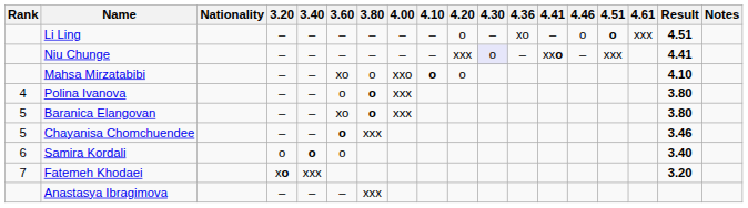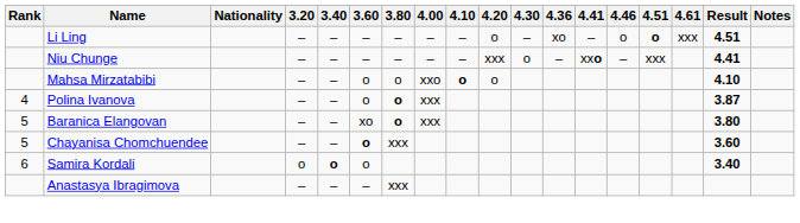 <table class="wikitable sortable" style="text-align:center;font-size:95%">
 <tr>
 <th>Rank</th>
 <th>Name</th>
 <th>Nationality</th>
 <th>3.20</th>
 <th>3.40</th>
 <th>3.60</th>
 <th>3.80</th>
 <th>4.00</th>
 <th>4.10</th>
 <th>4.20</th>
 <th>4.30</th>
 <th>4.36</th>
 <th>4.41</th>
 <th>4.46</th>
 <th>4.51</th>
 <th>4.61</th>
 <th>Result</th>
 <th>Notes</th>
 </tr>
 <tr>
 <td></td>
 <td align=left><a href='#'>Li Ling</a></td>
 <td align=left></td>
 <td>–</td>
 <td>–</td>
 <td>–</td>
 <td>–</td>
 <td>–</td>
 <td>–</td>
 <td>o</td>
 <td>–</td>
 <td>xo</td>
 <td>–</td>
 <td>o</td>
 <td><strong>o</strong></td>
 <td>xxx</td>
 <td><strong>4.51</strong></td>
 <td></td>
 </tr>
 <tr>
 <td></td>
 <td align=left><a href='#'>Niu Chunge</a></td>
 <td align=left></td>
 <td>–</td>
 <td>–</td>
 <td>–</td>
 <td>–</td>
 <td>–</td>
 <td>–</td>
 <td>xxx</td>
-<td style="background: lavender;">o</td>
+<td>o</td>
 <td>–</td>
 <td>xx<strong>o</strong></td>
 <td>–</td>
 <td>xxx</td>
 <td></td>
 <td><strong>4.41</strong></td>
 <td></td>
 </tr>
 <tr>
 <td></td>
 <td align=left><a href='#'>Mahsa Mirzatabibi</a></td>
 <td align=left></td>
 <td>–</td>
 <td>–</td>
-<td>xo</td>
+<td>o</td>
 <td>o</td>
 <td>xxo</td>
 <td><strong>o</strong></td>
 <td>o</td>
 <td></td>
 <td></td>
 <td></td>
 <td></td>
 <td></td>
 <td></td>
 <td><strong>4.10</strong></td>
 <td></td>
 </tr>
 <tr>
 <td>4</td>
 <td align=left><a href='#'>Polina Ivanova</a></td>
 <td align=left></td>
 <td>–</td>
 <td>–</td>
 <td>o</td>
 <td><strong>o</strong></td>
 <td>xxx</td>
 <td></td>
 <td></td>
 <td></td>
 <td></td>
 <td></td>
 <td></td>
 <td></td>
 <td></td>
-<td><strong>3.80</strong></td>
+<td><strong>3.87</strong></td>
 <td></td>
 </tr>
 <tr>
 <td>5</td>
 <td align=left><a href='#'>Baranica Elangovan</a></td>
 <td align=left></td>
 <td>–</td>
 <td>–</td>
 <td>xo</td>
 <td><strong>o</strong></td>
 <td>xxx</td>
 <td></td>
 <td></td>
 <td></td>
 <td></td>
 <td></td>
 <td></td>
 <td></td>
 <td></td>
 <td><strong>3.80</strong></td>
 <td></td>
 </tr>
 <tr>
 <td>5</td>
 <td align=left><a href='#'>Chayanisa Chomchuendee</a></td>
 <td align=left></td>
 <td>–</td>
 <td>–</td>
 <td><strong>o</strong></td>
 <td>xxx</td>
 <td></td>
 <td></td>
 <td></td>
 <td></td>
 <td></td>
 <td></td>
 <td></td>
 <td></td>
 <td></td>
-<td><strong>3.46</strong></td>
+<td><strong>3.60</strong></td>
 <td></td>
 </tr>
 <tr>
 <td>6</td>
 <td align=left><a href='#'>Samira Kordali</a></td>
 <td align=left></td>
 <td>o</td>
 <td><strong>o</strong></td>
 <td>o</td>
 <td></td>
 <td></td>
 <td></td>
 <td></td>
 <td></td>
 <td></td>
 <td></td>
 <td></td>
 <td></td>
 <td></td>
 <td><strong>3.40</strong></td>
 <td></td>
 </tr>
 <tr>
-<td>7</td>
-<td align=left><a href='#'>Fatemeh Khodaei</a></td>
-<td align=left></td>
-<td>x<strong>o</strong></td>
-<td>xxx</td>
-<td></td>
-<td></td>
-<td></td>
-<td></td>
-<td></td>
-<td></td>
-<td></td>
-<td></td>
-<td></td>
-<td></td>
-<td></td>
-<td><strong>3.20</strong></td>
-<td></td>
-</tr>
-<tr>
 <td></td>
 <td align=left><a href='#'>Anastasya Ibragimova</a></td>
 <td align=left></td>
 <td>–</td>
 <td>–</td>
 <td>–</td>
 <td>xxx</td>
 <td></td>
 <td></td>
 <td></td>
 <td></td>
 <td></td>
 <td></td>
 <td></td>
 <td></td>
 <td></td>
 <td><strong></strong></td>
 <td></td>
 </tr>
 </table>
